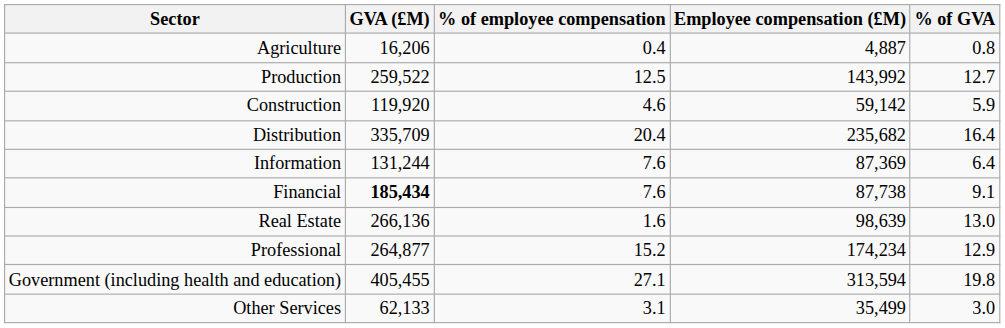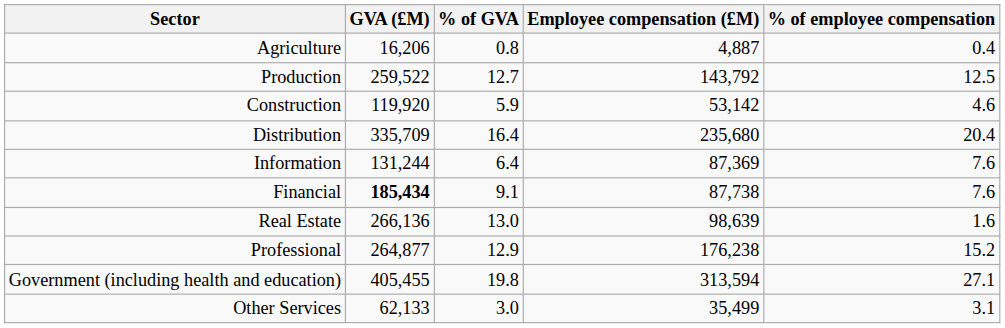 <table class="wikitable sortable" style="text-align: right;">
 <tr>
 <th>Sector</th>
 <th>GVA (£M)</th>
+<th>% of GVA</th>
+<th>Employee compensation (£M)</th>
 <th>% of employee compensation</th>
-<th>Employee compensation (£M)</th>
-<th>% of GVA</th>
 </tr>
 <tr>
 <td>Agriculture</td>
 <td>16,206</td>
+<td>0.8</td>
+<td>4,887</td>
 <td>0.4</td>
-<td>4,887</td>
-<td>0.8</td>
 </tr>
 <tr>
 <td>Production</td>
 <td>259,522</td>
+<td>12.7</td>
+<td>143,792</td>
 <td>12.5</td>
-<td>143,992</td>
-<td>12.7</td>
 </tr>
 <tr>
 <td>Construction</td>
 <td>119,920</td>
+<td>5.9</td>
+<td>53,142</td>
 <td>4.6</td>
-<td>59,142</td>
-<td>5.9</td>
 </tr>
 <tr>
 <td>Distribution</td>
 <td>335,709</td>
+<td>16.4</td>
+<td>235,680</td>
 <td>20.4</td>
-<td>235,682</td>
-<td>16.4</td>
 </tr>
 <tr>
 <td>Information</td>
 <td>131,244</td>
+<td>6.4</td>
+<td>87,369</td>
 <td>7.6</td>
-<td>87,369</td>
-<td>6.4</td>
 </tr>
 <tr>
 <td>Financial</td>
 <td><strong>185,434</strong></td>
+<td>9.1</td>
+<td>87,738</td>
 <td>7.6</td>
-<td>87,738</td>
-<td>9.1</td>
 </tr>
 <tr>
 <td>Real Estate</td>
 <td>266,136</td>
+<td>13.0</td>
+<td>98,639</td>
 <td>1.6</td>
-<td>98,639</td>
-<td>13.0</td>
 </tr>
 <tr>
 <td>Professional</td>
 <td>264,877</td>
+<td>12.9</td>
+<td>176,238</td>
 <td>15.2</td>
-<td>174,234</td>
-<td>12.9</td>
 </tr>
 <tr>
 <td>Government (including health and education)</td>
 <td>405,455</td>
+<td>19.8</td>
+<td>313,594</td>
 <td>27.1</td>
-<td>313,594</td>
-<td>19.8</td>
 </tr>
 <tr>
 <td>Other Services</td>
 <td>62,133</td>
+<td>3.0</td>
+<td>35,499</td>
 <td>3.1</td>
-<td>35,499</td>
-<td>3.0</td>
 </tr>
 </table>
